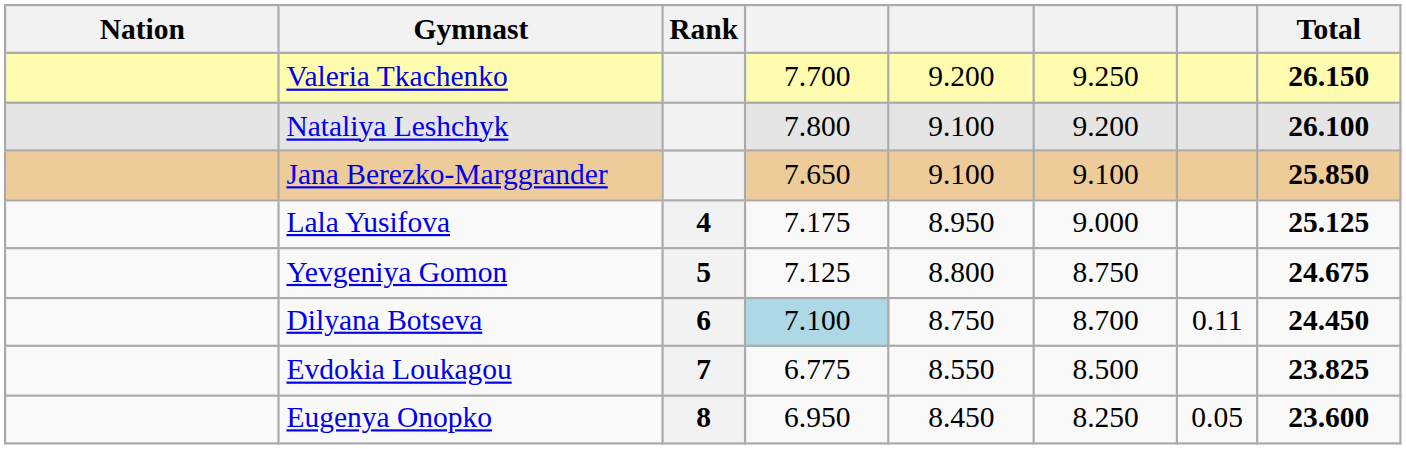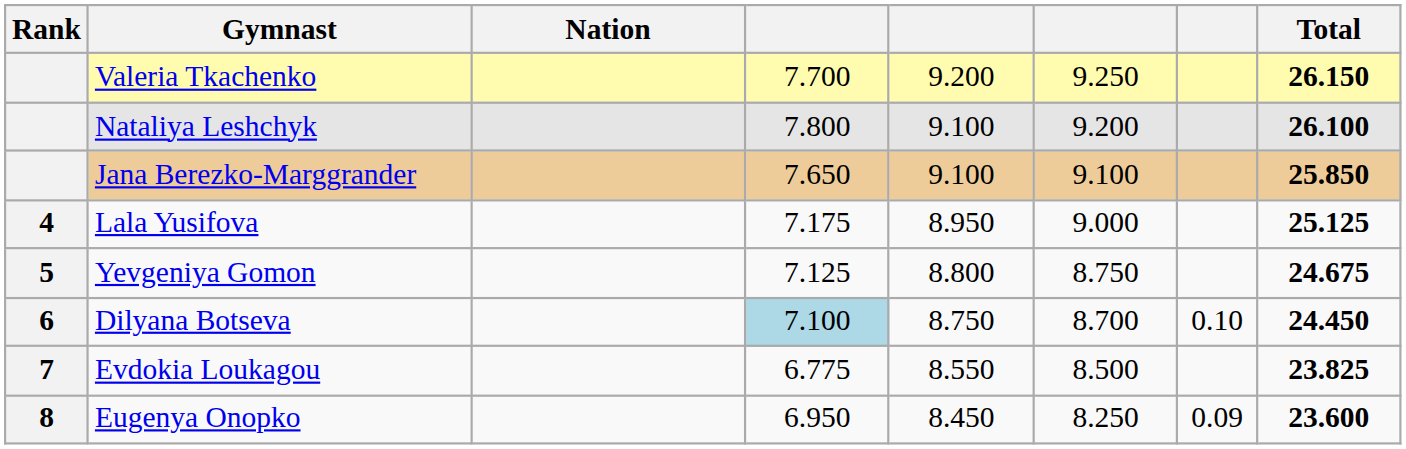 <table class="wikitable sortable" style="text-align:center; font-size:85%">
 <tr>
+<th scope="col" style="width:20px;">Rank</th>
+<th ! scope="col" style="width:170px;">Gymnast</th>
 <th ! scope="col" style="width:120px;">Nation</th>
-<th ! scope="col" style="width:170px;">Gymnast</th>
-<th scope="col" style="width:20px;">Rank</th>
 <th ! scope="col" style="width:60px;"></th>
 <th ! scope="col" style="width:60px;"></th>
 <th ! scope="col" style="width:60px;"></th>
 <th ! scope="col" style="width:30px;"></th>
 <th ! scope="col" style="width:60px;">Total</th>
 </tr>
 <tr bgcolor=fffcaf>
+<th scope=row></th>
+<td align=left><a href='#'>Valeria Tkachenko</a></td>
 <td style="text-align:left;"></td>
-<td align=left><a href='#'>Valeria Tkachenko</a></td>
-<th scope=row></th>
 <td>7.700</td>
 <td>9.200</td>
 <td>9.250</td>
 <td></td>
 <td><strong>26.150</strong></td>
 </tr>
 <tr bgcolor=e5e5e5>
+<th scope=row></th>
+<td align=left><a href='#'>Nataliya Leshchyk</a></td>
 <td style="text-align:left;"></td>
-<td align=left><a href='#'>Nataliya Leshchyk</a></td>
-<th scope=row></th>
 <td>7.800</td>
 <td>9.100</td>
 <td>9.200</td>
 <td></td>
 <td><strong>26.100</strong></td>
 </tr>
 <tr bgcolor=eecc99>
+<th scope=row></th>
+<td align=left><a href='#'>Jana Berezko-Marggrander</a></td>
 <td style="text-align:left;"></td>
-<td align=left><a href='#'>Jana Berezko-Marggrander</a></td>
-<th scope=row></th>
 <td>7.650</td>
 <td>9.100</td>
 <td>9.100</td>
 <td></td>
 <td><strong>25.850</strong></td>
 </tr>
 <tr>
+<th scope=row>4</th>
+<td align=left><a href='#'>Lala Yusifova</a></td>
 <td style="text-align:left;"></td>
-<td align=left><a href='#'>Lala Yusifova</a></td>
-<th scope=row>4</th>
 <td>7.175</td>
 <td>8.950</td>
 <td>9.000</td>
 <td></td>
 <td><strong>25.125</strong></td>
 </tr>
 <tr>
+<th scope=row>5</th>
+<td align=left><a href='#'>Yevgeniya Gomon</a></td>
 <td style="text-align:left;"></td>
-<td align=left><a href='#'>Yevgeniya Gomon</a></td>
-<th scope=row>5</th>
 <td>7.125</td>
 <td>8.800</td>
 <td>8.750</td>
 <td></td>
 <td><strong>24.675</strong></td>
 </tr>
 <tr>
+<th scope=row>6</th>
+<td align=left><a href='#'>Dilyana Botseva</a></td>
 <td style="text-align:left;"></td>
-<td align=left><a href='#'>Dilyana Botseva</a></td>
-<th scope=row>6</th>
 <td style="background: lightblue;">7.100</td>
 <td>8.750</td>
 <td>8.700</td>
-<td>0.11</td>
+<td>0.10</td>
 <td><strong>24.450</strong></td>
 </tr>
 <tr>
+<th scope=row>7</th>
+<td align=left><a href='#'>Evdokia Loukagou</a></td>
 <td style="text-align:left;"></td>
-<td align=left><a href='#'>Evdokia Loukagou</a></td>
-<th scope=row>7</th>
 <td>6.775</td>
 <td>8.550</td>
 <td>8.500</td>
 <td></td>
 <td><strong>23.825</strong></td>
 </tr>
 <tr>
+<th scope=row>8</th>
+<td align=left><a href='#'>Eugenya Onopko</a></td>
 <td style="text-align:left;"></td>
-<td align=left><a href='#'>Eugenya Onopko</a></td>
-<th scope=row>8</th>
 <td>6.950</td>
 <td>8.450</td>
 <td>8.250</td>
-<td>0.05</td>
+<td>0.09</td>
 <td><strong>23.600</strong></td>
 </tr>
 </table>
